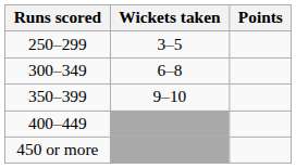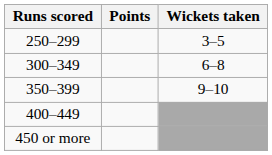 <table style="text-align: center;" class="wikitable">
 <tr>
 <th scope="col" style="padding-left: 0.5em; padding-right: 0.5em;">Runs scored</th>
+<th scope="col" style="padding-left: 0.5em; padding-right: 0.5em;">Points</th>
 <th scope="col" style="padding-left: 0.5em; padding-right: 0.5em;">Wickets taken</th>
-<th scope="col" style="padding-left: 0.5em; padding-right: 0.5em;">Points</th>
 </tr>
 <tr>
 <td>250–299</td>
+<td></td>
 <td>3–5</td>
-<td></td>
 </tr>
 <tr>
 <td>300–349</td>
+<td></td>
 <td>6–8</td>
-<td></td>
 </tr>
 <tr>
 <td>350–399</td>
+<td></td>
 <td>9–10</td>
-<td></td>
 </tr>
 <tr>
 <td>400–449</td>
+<td></td>
 <td style="background-color: darkgrey";></td>
-<td></td>
 </tr>
 <tr>
 <td>450 or more</td>
+<td></td>
 <td style="background-color: darkgrey";></td>
-<td></td>
 </tr>
 </table>
